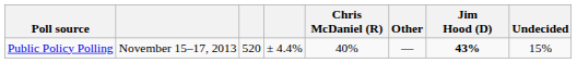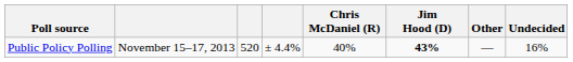 <table class="wikitable" style="text-align:center">
 <tr valign= bottom>
 <th>Poll source</th>
 <th></th>
 <th></th>
 <th></th>
 <th style="width:100px;">Chris<br>McDaniel (R)</th>
+<th style="width:100px;">Jim<br>Hood (D)</th>
 <th>Other</th>
-<th style="width:100px;">Jim<br>Hood (D)</th>
 <th>Undecided</th>
 </tr>
 <tr>
 <td align=left><a href='#'>Public Policy Polling</a></td>
 <td>November 15–17, 2013</td>
 <td>520</td>
 <td>± 4.4%</td>
 <td>40%</td>
+<td><strong>43%</strong></td>
 <td>—</td>
-<td><strong>43%</strong></td>
-<td>15%</td>
+<td>16%</td>
 </tr>
 </table>
